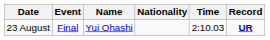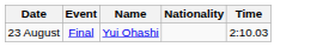 <table class="wikitable" style=text-align:center>
 <tr>
 <th>Date</th>
 <th>Event</th>
 <th>Name</th>
 <th>Nationality</th>
 <th>Time</th>
-<th>Record</th>
 </tr>
 <tr>
 <td>23 August</td>
 <td><a href='#'>Final</a></td>
 <td align=left><a href='#'>Yui Ohashi</a></td>
 <td align=left></td>
 <td>2:10.03</td>
-<td><strong><a href='#'>UR</a></strong></td>
 </tr>
 </table>
